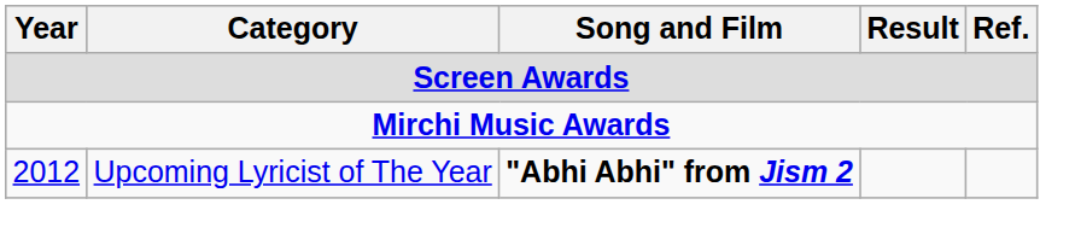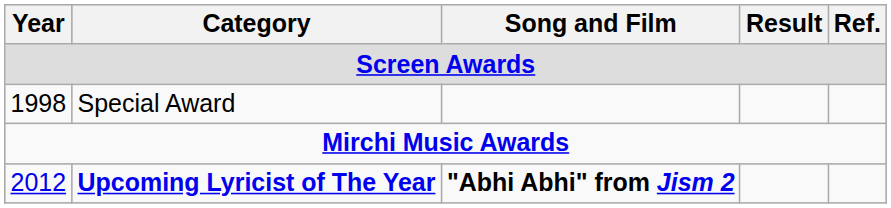 <table class="wikitable sortable">
 <tr>
 <th>Year</th>
 <th>Category</th>
 <th>Song and Film</th>
 <th>Result</th>
 <th>Ref.</th>
 </tr>
 <tr style="background:#ddd; ">
 <td colspan="5" style="text-align: center; "><strong><a href='#'>Screen Awards</a></strong></td>
 </tr>
 <tr>
+<td>1998</td>
+<td>Special Award</td>
+<td></td>
+<td></td>
+<td></td>
+</tr>
+<tr>
 <td colspan="5" style="text-align: center; "><strong><a href='#'>Mirchi Music Awards</a></strong></td>
 </tr>
 <tr>
 <td><a href='#'>2012</a></td>
-<td><a href='#'>Upcoming Lyricist of The Year</a></td>
+<td><strong><a href='#'>Upcoming Lyricist of The Year</a></strong></td>
 <td><strong>"Abhi Abhi" from <em><a href='#'>Jism 2</a></em></strong></td>
 <td></td>
 <td></td>
 </tr>
 </table>
